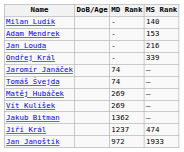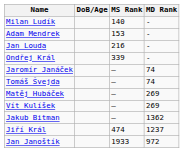 <table class="wikitable" style="text-align: left; font-size:95%;">
 <tr>
 <th>Name</th>
 <th>DoB/Age</th>
+<th>MS Rank</th>
 <th>MD Rank</th>
-<th>MS Rank</th>
 </tr>
 <tr>
 <td><a href='#'>Milan Ludík</a></td>
 <td></td>
+<td>140</td>
 <td>-</td>
-<td>140</td>
 </tr>
 <tr>
 <td><a href='#'>Adam Mendrek</a></td>
 <td></td>
+<td>153</td>
 <td>-</td>
-<td>153</td>
 </tr>
 <tr>
 <td><a href='#'>Jan Louda</a></td>
 <td></td>
+<td>216</td>
 <td>-</td>
-<td>216</td>
 </tr>
 <tr>
 <td><a href='#'>Ondřej Král</a></td>
 <td></td>
+<td>339</td>
 <td>-</td>
-<td>339</td>
 </tr>
 <tr>
 <td><a href='#'>Jaromír Janáček</a></td>
 <td></td>
+<td>–</td>
 <td>74</td>
-<td>–</td>
 </tr>
 <tr>
 <td><a href='#'>Tomáš Švejda</a></td>
 <td></td>
+<td>–</td>
 <td>74</td>
-<td>–</td>
 </tr>
 <tr>
 <td><a href='#'>Matěj Hubáček</a></td>
 <td></td>
+<td>–</td>
 <td>269</td>
-<td>–</td>
 </tr>
 <tr>
 <td><a href='#'>Vít Kulíšek</a></td>
 <td></td>
+<td>–</td>
 <td>269</td>
-<td>–</td>
 </tr>
 <tr>
 <td><a href='#'>Jakub Bitman</a></td>
 <td></td>
+<td>–</td>
 <td>1362</td>
-<td>–</td>
 </tr>
 <tr>
 <td><a href='#'>Jiří Král</a></td>
 <td></td>
+<td>474</td>
 <td>1237</td>
-<td>474</td>
 </tr>
 <tr>
 <td><a href='#'>Jan Janoštík</a></td>
 <td></td>
+<td>1933</td>
 <td>972</td>
-<td>1933</td>
 </tr>
 </table>
